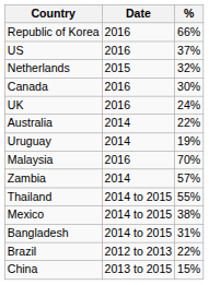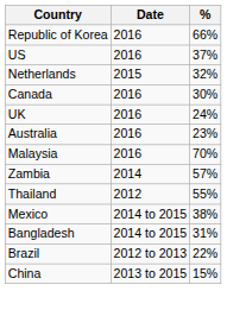 <table class="wikitable">
 <tr>
 <th>Country</th>
 <th>Date</th>
 <th>%</th>
 </tr>
 <tr>
 <td>Republic of Korea</td>
 <td>2016</td>
 <td>66%</td>
 </tr>
 <tr>
 <td>US</td>
 <td>2016</td>
 <td>37%</td>
 </tr>
 <tr>
 <td>Netherlands</td>
 <td>2015</td>
 <td>32%</td>
 </tr>
 <tr>
 <td>Canada</td>
 <td>2016</td>
 <td>30%</td>
 </tr>
 <tr>
 <td>UK</td>
 <td>2016</td>
 <td>24%</td>
 </tr>
 <tr>
 <td>Australia</td>
-<td>2014</td>
-<td>22%</td>
-</tr>
-<tr>
-<td>Uruguay</td>
-<td>2014</td>
-<td>19%</td>
+<td>2016</td>
+<td>23%</td>
 </tr>
 <tr>
 <td>Malaysia</td>
 <td>2016</td>
 <td>70%</td>
 </tr>
 <tr>
 <td>Zambia</td>
 <td>2014</td>
 <td>57%</td>
 </tr>
 <tr>
 <td>Thailand</td>
-<td>2014 to 2015</td>
+<td>2012</td>
 <td>55%</td>
 </tr>
 <tr>
 <td>Mexico</td>
 <td>2014 to 2015</td>
 <td>38%</td>
 </tr>
 <tr>
 <td>Bangladesh</td>
 <td>2014 to 2015</td>
 <td>31%</td>
 </tr>
 <tr>
 <td>Brazil</td>
 <td>2012 to 2013</td>
 <td>22%</td>
 </tr>
 <tr>
 <td>China</td>
 <td>2013 to 2015</td>
 <td>15%</td>
 </tr>
 </table>
